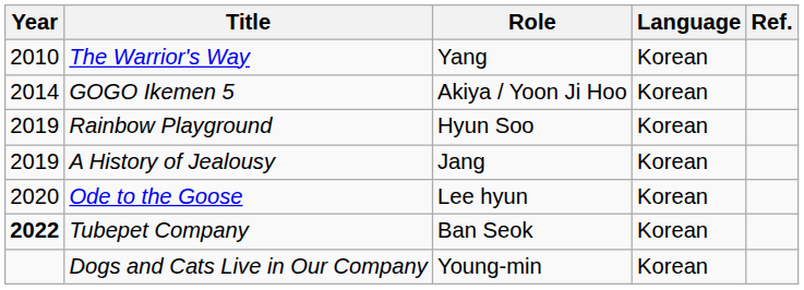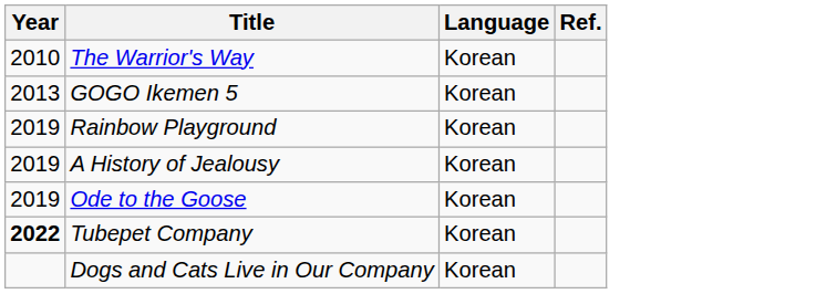 <table class="wikitable">
 <tr>
 <th>Year</th>
 <th>Title</th>
-<th>Role</th>
 <th>Language</th>
 <th>Ref.</th>
 </tr>
 <tr>
 <td>2010</td>
 <td><em><a href='#'>The Warrior's Way</a></em></td>
-<td>Yang</td>
 <td>Korean</td>
 <td></td>
 </tr>
 <tr>
-<td>2014</td>
+<td>2013</td>
 <td><em>GOGO Ikemen 5</em></td>
-<td>Akiya / Yoon Ji Hoo</td>
 <td>Korean</td>
 <td></td>
 </tr>
 <tr>
 <td>2019</td>
 <td><em>Rainbow Playground</em></td>
-<td>Hyun Soo</td>
 <td>Korean</td>
 <td></td>
 </tr>
 <tr>
 <td>2019</td>
 <td><em>A History of Jealousy</em></td>
-<td>Jang</td>
 <td>Korean</td>
 <td></td>
 </tr>
 <tr>
-<td>2020</td>
+<td>2019</td>
 <td><em><a href='#'>Ode to the Goose</a></em></td>
-<td>Lee hyun</td>
 <td>Korean</td>
 <td></td>
 </tr>
 <tr>
 <td><strong>2022</strong></td>
 <td><em>Tubepet Company</em></td>
-<td>Ban Seok</td>
 <td>Korean</td>
 <td></td>
 </tr>
 <tr>
 <td></td>
 <td><em>Dogs and Cats Live in Our Company</em></td>
-<td>Young-min</td>
 <td>Korean</td>
 <td></td>
 </tr>
 </table>
